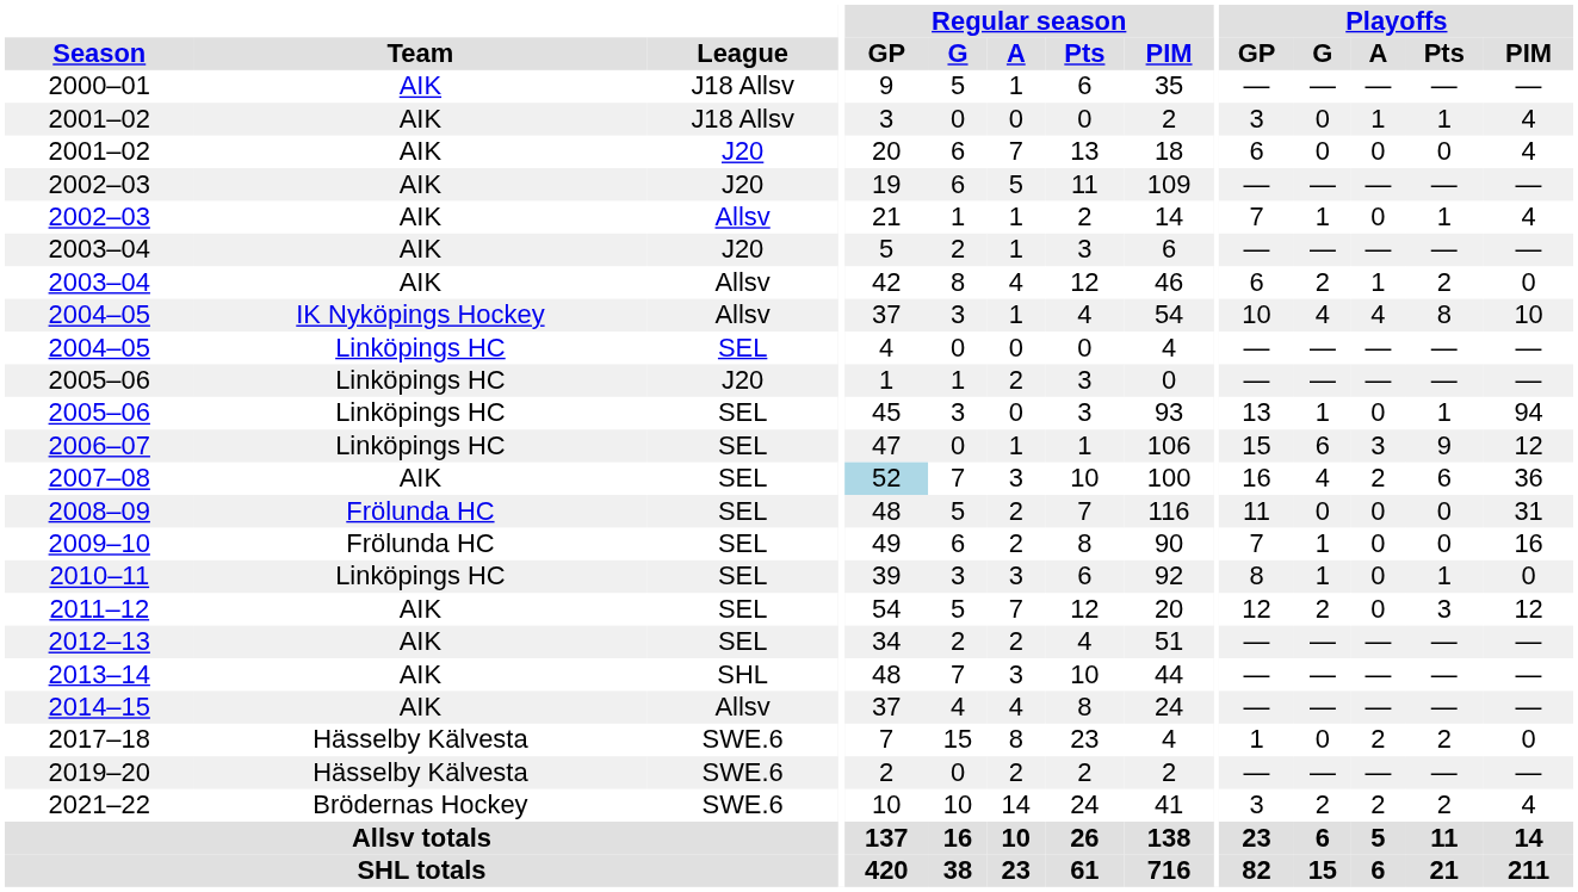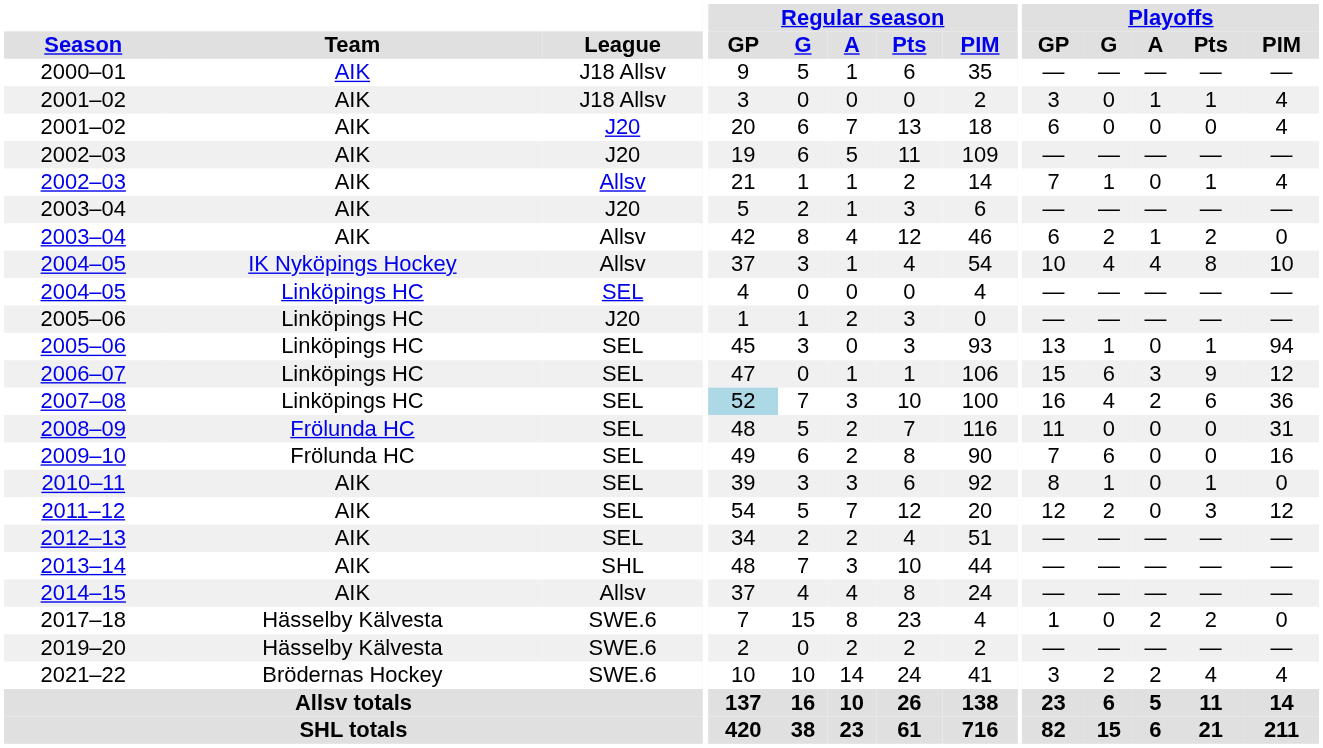 <table border="0" cellpadding="1" cellspacing="0" style="text-align:center; width:60em">
 <tr bgcolor="#e0e0e0">
 <th colspan="3" bgcolor="#ffffff"></th>
 <th rowspan="99" bgcolor="#ffffff"></th>
 <th colspan="5"><a href='#'>Regular season</a></th>
 <th rowspan="99" bgcolor="#ffffff"></th>
 <th colspan="5"><a href='#'>Playoffs</a></th>
 </tr>
 <tr bgcolor="#e0e0e0">
 <th><a href='#'>Season</a></th>
 <th>Team</th>
 <th>League</th>
 <th>GP</th>
 <th><a href='#'>G</a></th>
 <th><a href='#'>A</a></th>
 <th><a href='#'>Pts</a></th>
 <th><a href='#'>PIM</a></th>
 <th>GP</th>
 <th>G</th>
 <th>A</th>
 <th>Pts</th>
 <th>PIM</th>
 </tr>
 <tr>
 <td>2000–01</td>
 <td><a href='#'>AIK</a></td>
 <td>J18 Allsv</td>
 <td>9</td>
 <td>5</td>
 <td>1</td>
 <td>6</td>
 <td>35</td>
 <td>—</td>
 <td>—</td>
 <td>—</td>
 <td>—</td>
 <td>—</td>
 </tr>
 <tr bgcolor="#f0f0f0">
 <td>2001–02</td>
 <td>AIK</td>
 <td>J18 Allsv</td>
 <td>3</td>
 <td>0</td>
 <td>0</td>
 <td>0</td>
 <td>2</td>
 <td>3</td>
 <td>0</td>
 <td>1</td>
 <td>1</td>
 <td>4</td>
 </tr>
 <tr>
 <td>2001–02</td>
 <td>AIK</td>
 <td><a href='#'>J20</a></td>
 <td>20</td>
 <td>6</td>
 <td>7</td>
 <td>13</td>
 <td>18</td>
 <td>6</td>
 <td>0</td>
 <td>0</td>
 <td>0</td>
 <td>4</td>
 </tr>
 <tr bgcolor="#f0f0f0">
 <td>2002–03</td>
 <td>AIK</td>
 <td>J20</td>
 <td>19</td>
 <td>6</td>
 <td>5</td>
 <td>11</td>
 <td>109</td>
 <td>—</td>
 <td>—</td>
 <td>—</td>
 <td>—</td>
 <td>—</td>
 </tr>
 <tr>
 <td><a href='#'>2002–03</a></td>
 <td>AIK</td>
 <td><a href='#'>Allsv</a></td>
 <td>21</td>
 <td>1</td>
 <td>1</td>
 <td>2</td>
 <td>14</td>
 <td>7</td>
 <td>1</td>
 <td>0</td>
 <td>1</td>
 <td>4</td>
 </tr>
 <tr bgcolor="#f0f0f0">
 <td>2003–04</td>
 <td>AIK</td>
 <td>J20</td>
 <td>5</td>
 <td>2</td>
 <td>1</td>
 <td>3</td>
 <td>6</td>
 <td>—</td>
 <td>—</td>
 <td>—</td>
 <td>—</td>
 <td>—</td>
 </tr>
 <tr>
 <td><a href='#'>2003–04</a></td>
 <td>AIK</td>
 <td>Allsv</td>
 <td>42</td>
 <td>8</td>
 <td>4</td>
 <td>12</td>
 <td>46</td>
 <td>6</td>
 <td>2</td>
 <td>1</td>
 <td>2</td>
 <td>0</td>
 </tr>
 <tr bgcolor="#f0f0f0">
 <td><a href='#'>2004–05</a></td>
 <td><a href='#'>IK Nyköpings Hockey</a></td>
 <td>Allsv</td>
 <td>37</td>
 <td>3</td>
 <td>1</td>
 <td>4</td>
 <td>54</td>
 <td>10</td>
 <td>4</td>
 <td>4</td>
 <td>8</td>
 <td>10</td>
 </tr>
 <tr>
 <td><a href='#'>2004–05</a></td>
 <td><a href='#'>Linköpings HC</a></td>
 <td><a href='#'>SEL</a></td>
 <td>4</td>
 <td>0</td>
 <td>0</td>
 <td>0</td>
 <td>4</td>
 <td>—</td>
 <td>—</td>
 <td>—</td>
 <td>—</td>
 <td>—</td>
 </tr>
 <tr bgcolor="#f0f0f0">
 <td>2005–06</td>
 <td>Linköpings HC</td>
 <td>J20</td>
 <td>1</td>
 <td>1</td>
 <td>2</td>
 <td>3</td>
 <td>0</td>
 <td>—</td>
 <td>—</td>
 <td>—</td>
 <td>—</td>
 <td>—</td>
 </tr>
 <tr>
 <td><a href='#'>2005–06</a></td>
 <td>Linköpings HC</td>
 <td>SEL</td>
 <td>45</td>
 <td>3</td>
 <td>0</td>
 <td>3</td>
 <td>93</td>
 <td>13</td>
 <td>1</td>
 <td>0</td>
 <td>1</td>
 <td>94</td>
 </tr>
 <tr bgcolor="#f0f0f0">
 <td><a href='#'>2006–07</a></td>
 <td>Linköpings HC</td>
 <td>SEL</td>
 <td>47</td>
 <td>0</td>
 <td>1</td>
 <td>1</td>
 <td>106</td>
 <td>15</td>
 <td>6</td>
 <td>3</td>
 <td>9</td>
 <td>12</td>
 </tr>
 <tr>
 <td><a href='#'>2007–08</a></td>
-<td>AIK</td>
+<td>Linköpings HC</td>
 <td>SEL</td>
 <td style="background: lightblue;">52</td>
 <td>7</td>
 <td>3</td>
 <td>10</td>
 <td>100</td>
 <td>16</td>
 <td>4</td>
 <td>2</td>
 <td>6</td>
 <td>36</td>
 </tr>
 <tr bgcolor="#f0f0f0">
 <td><a href='#'>2008–09</a></td>
 <td><a href='#'>Frölunda HC</a></td>
 <td>SEL</td>
 <td>48</td>
 <td>5</td>
 <td>2</td>
 <td>7</td>
 <td>116</td>
 <td>11</td>
 <td>0</td>
 <td>0</td>
 <td>0</td>
 <td>31</td>
 </tr>
 <tr>
 <td><a href='#'>2009–10</a></td>
 <td>Frölunda HC</td>
 <td>SEL</td>
 <td>49</td>
 <td>6</td>
 <td>2</td>
 <td>8</td>
 <td>90</td>
 <td>7</td>
-<td>1</td>
+<td>6</td>
 <td>0</td>
 <td>0</td>
 <td>16</td>
 </tr>
 <tr bgcolor="#f0f0f0">
 <td><a href='#'>2010–11</a></td>
-<td>Linköpings HC</td>
+<td>AIK</td>
 <td>SEL</td>
 <td>39</td>
 <td>3</td>
 <td>3</td>
 <td>6</td>
 <td>92</td>
 <td>8</td>
 <td>1</td>
 <td>0</td>
 <td>1</td>
 <td>0</td>
 </tr>
 <tr>
 <td><a href='#'>2011–12</a></td>
 <td>AIK</td>
 <td>SEL</td>
 <td>54</td>
 <td>5</td>
 <td>7</td>
 <td>12</td>
 <td>20</td>
 <td>12</td>
 <td>2</td>
 <td>0</td>
 <td>3</td>
 <td>12</td>
 </tr>
 <tr bgcolor="#f0f0f0">
 <td><a href='#'>2012–13</a></td>
 <td>AIK</td>
 <td>SEL</td>
 <td>34</td>
 <td>2</td>
 <td>2</td>
 <td>4</td>
 <td>51</td>
 <td>—</td>
 <td>—</td>
 <td>—</td>
 <td>—</td>
 <td>—</td>
 </tr>
 <tr>
 <td><a href='#'>2013–14</a></td>
 <td>AIK</td>
 <td>SHL</td>
 <td>48</td>
 <td>7</td>
 <td>3</td>
 <td>10</td>
 <td>44</td>
 <td>—</td>
 <td>—</td>
 <td>—</td>
 <td>—</td>
 <td>—</td>
 </tr>
 <tr bgcolor="#f0f0f0">
 <td><a href='#'>2014–15</a></td>
 <td>AIK</td>
 <td>Allsv</td>
 <td>37</td>
 <td>4</td>
 <td>4</td>
 <td>8</td>
 <td>24</td>
 <td>—</td>
 <td>—</td>
 <td>—</td>
 <td>—</td>
 <td>—</td>
 </tr>
 <tr>
 <td>2017–18</td>
 <td>Hässelby Kälvesta</td>
 <td>SWE.6</td>
 <td>7</td>
 <td>15</td>
 <td>8</td>
 <td>23</td>
 <td>4</td>
 <td>1</td>
 <td>0</td>
 <td>2</td>
 <td>2</td>
 <td>0</td>
 </tr>
 <tr bgcolor="#f0f0f0">
 <td>2019–20</td>
 <td>Hässelby Kälvesta</td>
 <td>SWE.6</td>
 <td>2</td>
 <td>0</td>
 <td>2</td>
 <td>2</td>
 <td>2</td>
 <td>—</td>
 <td>—</td>
 <td>—</td>
 <td>—</td>
 <td>—</td>
 </tr>
 <tr>
 <td>2021–22</td>
 <td>Brödernas Hockey</td>
 <td>SWE.6</td>
 <td>10</td>
 <td>10</td>
 <td>14</td>
 <td>24</td>
 <td>41</td>
 <td>3</td>
 <td>2</td>
 <td>2</td>
-<td>2</td>
+<td>4</td>
 <td>4</td>
 </tr>
 <tr bgcolor="#e0e0e0">
 <th colspan="3">Allsv totals</th>
 <th>137</th>
 <th>16</th>
 <th>10</th>
 <th>26</th>
 <th>138</th>
 <th>23</th>
 <th>6</th>
 <th>5</th>
 <th>11</th>
 <th>14</th>
 </tr>
 <tr bgcolor="#e0e0e0">
 <th colspan="3">SHL totals</th>
 <th>420</th>
 <th>38</th>
 <th>23</th>
 <th>61</th>
 <th>716</th>
 <th>82</th>
 <th>15</th>
 <th>6</th>
 <th>21</th>
 <th>211</th>
 </tr>
 </table>
